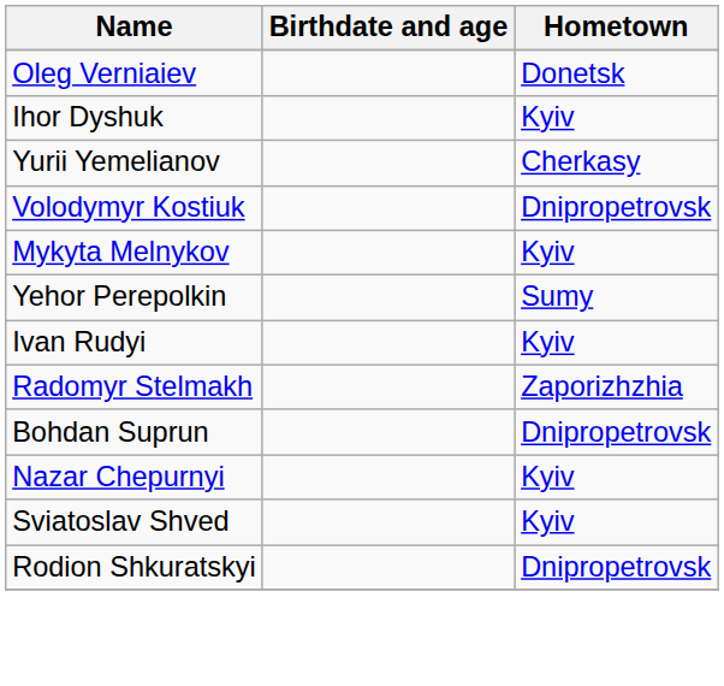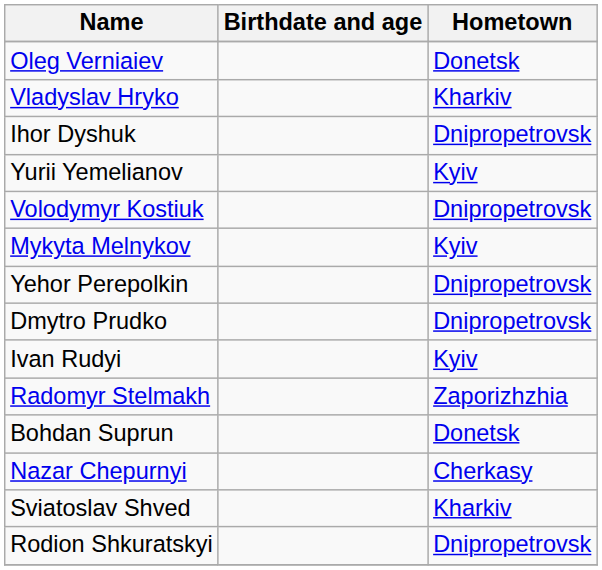 <table class="wikitable">
 <tr>
 <th>Name</th>
 <th>Birthdate and age</th>
 <th>Hometown</th>
 </tr>
 <tr>
 </tr>
 <tr>
 <td><a href='#'>Oleg Verniaiev</a></td>
 <td></td>
 <td><a href='#'>Donetsk</a></td>
 </tr>
 <tr>
+<td><a href='#'>Vladyslav Hryko</a></td>
+<td></td>
+<td><a href='#'>Kharkiv</a></td>
+</tr>
+<tr>
 <td>Ihor Dyshuk</td>
 <td></td>
-<td><a href='#'>Kyiv</a></td>
+<td><a href='#'>Dnipropetrovsk</a></td>
 </tr>
 <tr>
 <td>Yurii Yemelianov</td>
 <td></td>
-<td><a href='#'>Cherkasy</a></td>
+<td><a href='#'>Kyiv</a></td>
 </tr>
 <tr>
 <td><a href='#'>Volodymyr Kostiuk</a></td>
 <td></td>
 <td><a href='#'>Dnipropetrovsk</a></td>
 </tr>
 <tr>
 <td><a href='#'>Mykyta Melnykov</a></td>
 <td></td>
 <td><a href='#'>Kyiv</a></td>
 </tr>
 <tr>
 <td>Yehor Perepolkin</td>
 <td></td>
-<td><a href='#'>Sumy</a></td>
+<td><a href='#'>Dnipropetrovsk</a></td>
+</tr>
+<tr>
+<td>Dmytro Prudko</td>
+<td></td>
+<td><a href='#'>Dnipropetrovsk</a></td>
 </tr>
 <tr>
 <td>Ivan Rudyi</td>
 <td></td>
 <td><a href='#'>Kyiv</a></td>
 </tr>
 <tr>
 <td><a href='#'>Radomyr Stelmakh</a></td>
 <td></td>
 <td><a href='#'>Zaporizhzhia</a></td>
 </tr>
 <tr>
 <td>Bohdan Suprun</td>
 <td></td>
-<td><a href='#'>Dnipropetrovsk</a></td>
+<td><a href='#'>Donetsk</a></td>
 </tr>
 <tr>
 <td><a href='#'>Nazar Chepurnyi</a></td>
 <td></td>
-<td><a href='#'>Kyiv</a></td>
+<td><a href='#'>Cherkasy</a></td>
 </tr>
 <tr>
 <td>Sviatoslav Shved</td>
 <td></td>
-<td><a href='#'>Kyiv</a></td>
+<td><a href='#'>Kharkiv</a></td>
 </tr>
 <tr>
 <td>Rodion Shkuratskyi</td>
 <td></td>
 <td><a href='#'>Dnipropetrovsk</a></td>
 </tr>
 <tr>
 </tr>
 </table>
